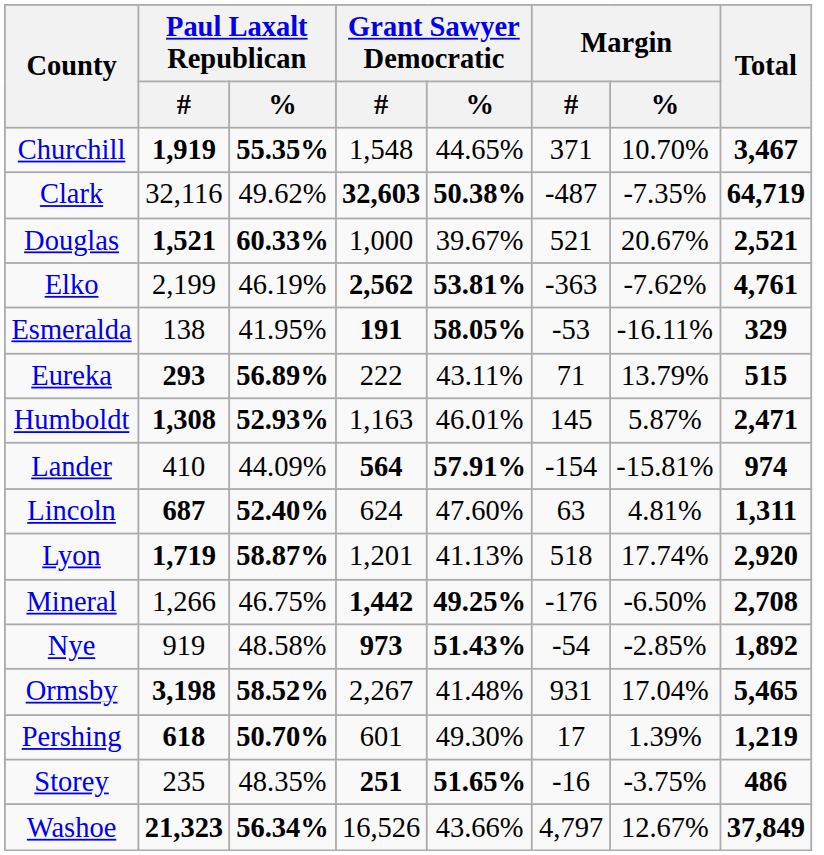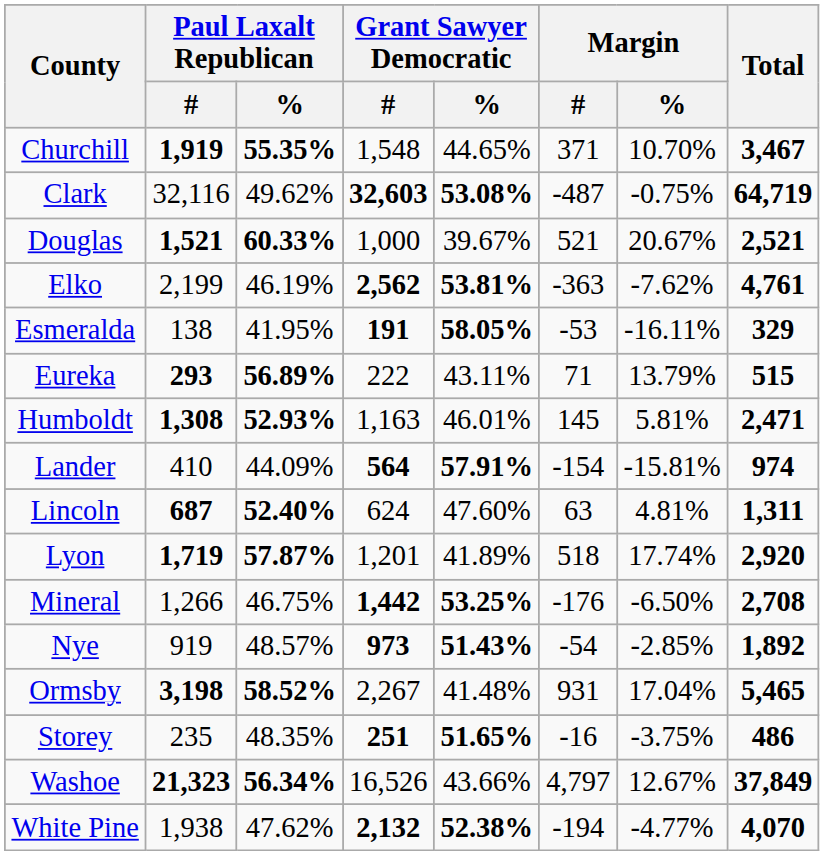 <table class="wikitable sortable" style="text-align:center">
 <tr>
 <th rowspan="2">County</th>
 <th style="text-align:center;" colspan="2"><a href='#'>Paul Laxalt</a><br>Republican</th>
 <th style="text-align:center;" colspan="2"><a href='#'>Grant Sawyer</a><br>Democratic</th>
 <th style="text-align:center;" colspan="2">Margin</th>
 <th style="text-align:center;" rowspan="2">Total</th>
 </tr>
 <tr>
 <th style="text-align:center;" data-sort-type="number">#</th>
 <th style="text-align:center;" data-sort-type="number">%</th>
 <th style="text-align:center;" data-sort-type="number">#</th>
 <th style="text-align:center;" data-sort-type="number">%</th>
 <th style="text-align:center;" data-sort-type="number">#</th>
 <th style="text-align:center;" data-sort-type="number">%</th>
 </tr>
 <tr style="text-align:center;">
 <td><a href='#'>Churchill</a></td>
 <td><strong>1,919</strong></td>
 <td><strong>55.35%</strong></td>
 <td>1,548</td>
 <td>44.65%</td>
 <td>371</td>
 <td>10.70%</td>
 <td><strong>3,467</strong></td>
 </tr>
 <tr style="text-align:center;">
 <td><a href='#'>Clark</a></td>
 <td>32,116</td>
 <td>49.62%</td>
 <td><strong>32,603</strong></td>
-<td><strong>50.38%</strong></td>
+<td><strong>53.08%</strong></td>
 <td>-487</td>
-<td>-7.35%</td>
+<td>-0.75%</td>
 <td><strong>64,719</strong></td>
 </tr>
 <tr style="text-align:center;">
 <td><a href='#'>Douglas</a></td>
 <td><strong>1,521</strong></td>
 <td><strong>60.33%</strong></td>
 <td>1,000</td>
 <td>39.67%</td>
 <td>521</td>
 <td>20.67%</td>
 <td><strong>2,521</strong></td>
 </tr>
 <tr style="text-align:center;">
 <td><a href='#'>Elko</a></td>
 <td>2,199</td>
 <td>46.19%</td>
 <td><strong>2,562</strong></td>
 <td><strong>53.81%</strong></td>
 <td>-363</td>
 <td>-7.62%</td>
 <td><strong>4,761</strong></td>
 </tr>
 <tr style="text-align:center;">
 <td><a href='#'>Esmeralda</a></td>
 <td>138</td>
 <td>41.95%</td>
 <td><strong>191</strong></td>
 <td><strong>58.05%</strong></td>
 <td>-53</td>
 <td>-16.11%</td>
 <td><strong>329</strong></td>
 </tr>
 <tr style="text-align:center;">
 <td><a href='#'>Eureka</a></td>
 <td><strong>293</strong></td>
 <td><strong>56.89%</strong></td>
 <td>222</td>
 <td>43.11%</td>
 <td>71</td>
 <td>13.79%</td>
 <td><strong>515</strong></td>
 </tr>
 <tr style="text-align:center;">
 <td><a href='#'>Humboldt</a></td>
 <td><strong>1,308</strong></td>
 <td><strong>52.93%</strong></td>
 <td>1,163</td>
 <td>46.01%</td>
 <td>145</td>
-<td>5.87%</td>
+<td>5.81%</td>
 <td><strong>2,471</strong></td>
 </tr>
 <tr style="text-align:center;">
 <td><a href='#'>Lander</a></td>
 <td>410</td>
 <td>44.09%</td>
 <td><strong>564</strong></td>
 <td><strong>57.91%</strong></td>
 <td>-154</td>
 <td>-15.81%</td>
 <td><strong>974</strong></td>
 </tr>
 <tr style="text-align:center;">
 <td><a href='#'>Lincoln</a></td>
 <td><strong>687</strong></td>
 <td><strong>52.40%</strong></td>
 <td>624</td>
 <td>47.60%</td>
 <td>63</td>
 <td>4.81%</td>
 <td><strong>1,311</strong></td>
 </tr>
 <tr style="text-align:center;">
 <td><a href='#'>Lyon</a></td>
 <td><strong>1,719</strong></td>
-<td><strong>58.87%</strong></td>
+<td><strong>57.87%</strong></td>
 <td>1,201</td>
-<td>41.13%</td>
+<td>41.89%</td>
 <td>518</td>
 <td>17.74%</td>
 <td><strong>2,920</strong></td>
 </tr>
 <tr style="text-align:center;">
 <td><a href='#'>Mineral</a></td>
 <td>1,266</td>
 <td>46.75%</td>
 <td><strong>1,442</strong></td>
-<td><strong>49.25%</strong></td>
+<td><strong>53.25%</strong></td>
 <td>-176</td>
 <td>-6.50%</td>
 <td><strong>2,708</strong></td>
 </tr>
 <tr style="text-align:center;">
 <td><a href='#'>Nye</a></td>
 <td>919</td>
-<td>48.58%</td>
+<td>48.57%</td>
 <td><strong>973</strong></td>
 <td><strong>51.43%</strong></td>
 <td>-54</td>
 <td>-2.85%</td>
 <td><strong>1,892</strong></td>
 </tr>
 <tr style="text-align:center;">
 <td><a href='#'>Ormsby</a></td>
 <td><strong>3,198</strong></td>
 <td><strong>58.52%</strong></td>
 <td>2,267</td>
 <td>41.48%</td>
 <td>931</td>
 <td>17.04%</td>
 <td><strong>5,465</strong></td>
-</tr>
-<tr style="text-align:center;">
-<td><a href='#'>Pershing</a></td>
-<td><strong>618</strong></td>
-<td><strong>50.70%</strong></td>
-<td>601</td>
-<td>49.30%</td>
-<td>17</td>
-<td>1.39%</td>
-<td><strong>1,219</strong></td>
 </tr>
 <tr style="text-align:center;">
 <td><a href='#'>Storey</a></td>
 <td>235</td>
 <td>48.35%</td>
 <td><strong>251</strong></td>
 <td><strong>51.65%</strong></td>
 <td>-16</td>
 <td>-3.75%</td>
 <td><strong>486</strong></td>
 </tr>
 <tr style="text-align:center;">
 <td><a href='#'>Washoe</a></td>
 <td><strong>21,323</strong></td>
 <td><strong>56.34%</strong></td>
 <td>16,526</td>
 <td>43.66%</td>
 <td>4,797</td>
 <td>12.67%</td>
 <td><strong>37,849</strong></td>
 </tr>
+<tr style="text-align:center;">
+<td><a href='#'>White Pine</a></td>
+<td>1,938</td>
+<td>47.62%</td>
+<td><strong>2,132</strong></td>
+<td><strong>52.38%</strong></td>
+<td>-194</td>
+<td>-4.77%</td>
+<td><strong>4,070</strong></td>
+</tr>
 </table>
